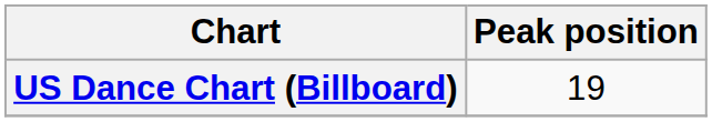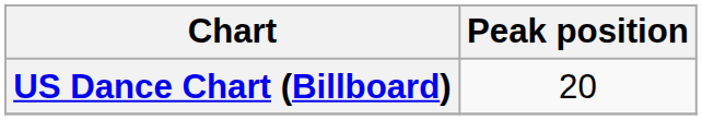 <table class="wikitable sortable plainrowheaders" style="text-align:center">
 <tr>
 <th scope="col">Chart</th>
 <th scope="col">Peak position</th>
 </tr>
 <tr>
 <th scope="row"><a href='#'>US Dance Chart</a> (<a href='#'>Billboard</a>)</th>
-<td>19</td>
+<td>20</td>
 </tr>
 <tr>
 </tr>
 </table>
